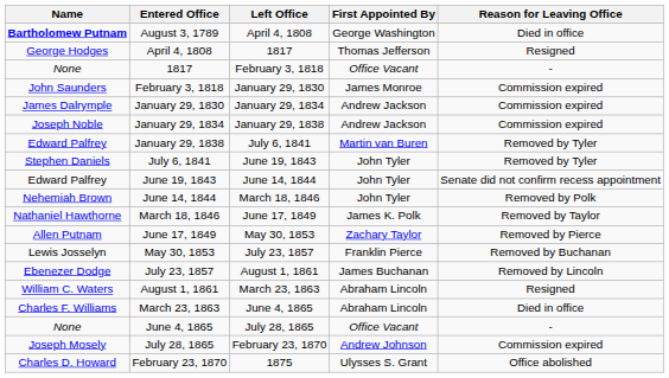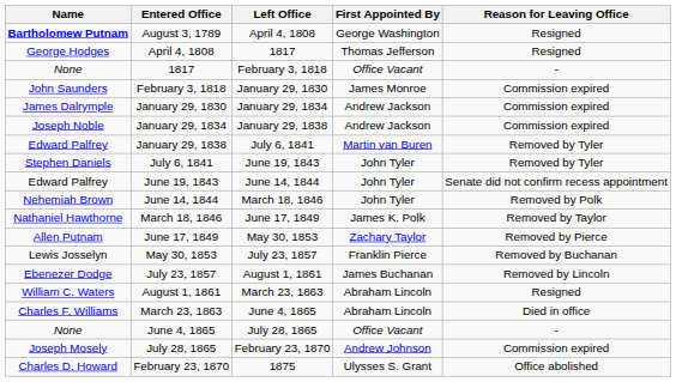 <table class="wikitable" style="text-align: center;">
 <tr>
 <th>Name</th>
 <th>Entered Office</th>
 <th>Left Office</th>
 <th>First Appointed By</th>
 <th>Reason for Leaving Office</th>
 </tr>
 <tr>
 <td><strong><a href='#'>Bartholomew Putnam</a></strong></td>
 <td>August 3, 1789</td>
 <td>April 4, 1808</td>
 <td>George Washington</td>
-<td>Died in office</td>
+<td>Resigned</td>
 </tr>
 <tr>
 <td><a href='#'>George Hodges</a></td>
 <td>April 4, 1808</td>
 <td>1817</td>
 <td>Thomas Jefferson</td>
 <td>Resigned</td>
 </tr>
 <tr>
 <td><em>None</em></td>
 <td>1817</td>
 <td>February 3, 1818</td>
 <td><em>Office Vacant</em></td>
 <td>-</td>
 </tr>
 <tr>
 <td><a href='#'>John Saunders</a></td>
 <td>February 3, 1818</td>
 <td>January 29, 1830</td>
 <td>James Monroe</td>
 <td>Commission expired</td>
 </tr>
 <tr>
 <td><a href='#'>James Dalrymple</a></td>
 <td>January 29, 1830</td>
 <td>January 29, 1834</td>
 <td>Andrew Jackson</td>
 <td>Commission expired</td>
 </tr>
 <tr>
 <td><a href='#'>Joseph Noble</a></td>
 <td>January 29, 1834</td>
 <td>January 29, 1838</td>
 <td>Andrew Jackson</td>
 <td>Commission expired</td>
 </tr>
 <tr>
 <td><a href='#'>Edward Palfrey</a></td>
 <td>January 29, 1838</td>
 <td>July 6, 1841</td>
 <td><a href='#'>Martin van Buren</a></td>
 <td>Removed by Tyler</td>
 </tr>
 <tr>
 <td><a href='#'>Stephen Daniels</a></td>
 <td>July 6, 1841</td>
 <td>June 19, 1843</td>
 <td>John Tyler</td>
 <td>Removed by Tyler</td>
 </tr>
 <tr>
 <td>Edward Palfrey</td>
 <td>June 19, 1843</td>
 <td>June 14, 1844</td>
 <td>John Tyler</td>
 <td>Senate did not confirm recess appointment</td>
 </tr>
 <tr>
 <td><a href='#'>Nehemiah Brown</a></td>
 <td>June 14, 1844</td>
 <td>March 18, 1846</td>
 <td>John Tyler</td>
 <td>Removed by Polk</td>
 </tr>
 <tr>
 <td><a href='#'>Nathaniel Hawthorne</a></td>
 <td>March 18, 1846</td>
 <td>June 17, 1849</td>
 <td>James K. Polk</td>
 <td>Removed by Taylor</td>
 </tr>
 <tr>
 <td><a href='#'>Allen Putnam</a></td>
 <td>June 17, 1849</td>
 <td>May 30, 1853</td>
 <td><a href='#'>Zachary Taylor</a></td>
 <td>Removed by Pierce</td>
 </tr>
 <tr>
 <td>Lewis Josselyn</td>
 <td>May 30, 1853</td>
 <td>July 23, 1857</td>
 <td>Franklin Pierce</td>
 <td>Removed by Buchanan</td>
 </tr>
 <tr>
 <td><a href='#'>Ebenezer Dodge</a></td>
 <td>July 23, 1857</td>
 <td>August 1, 1861</td>
 <td>James Buchanan</td>
 <td>Removed by Lincoln</td>
 </tr>
 <tr>
 <td><a href='#'>William C. Waters</a></td>
 <td>August 1, 1861</td>
 <td>March 23, 1863</td>
 <td>Abraham Lincoln</td>
 <td>Resigned</td>
 </tr>
 <tr>
 <td><a href='#'>Charles F. Williams</a></td>
 <td>March 23, 1863</td>
 <td>June 4, 1865</td>
 <td>Abraham Lincoln</td>
 <td>Died in office</td>
 </tr>
 <tr>
 <td><em>None</em></td>
 <td>June 4, 1865</td>
 <td>July 28, 1865</td>
 <td><em>Office Vacant</em></td>
 <td>-</td>
 </tr>
 <tr>
 <td><a href='#'>Joseph Mosely</a></td>
 <td>July 28, 1865</td>
 <td>February 23, 1870</td>
 <td><a href='#'>Andrew Johnson</a></td>
 <td>Commission expired</td>
 </tr>
 <tr>
 <td><a href='#'>Charles D. Howard</a></td>
 <td>February 23, 1870</td>
 <td>1875</td>
 <td>Ulysses S. Grant</td>
 <td>Office abolished</td>
 </tr>
 </table>
